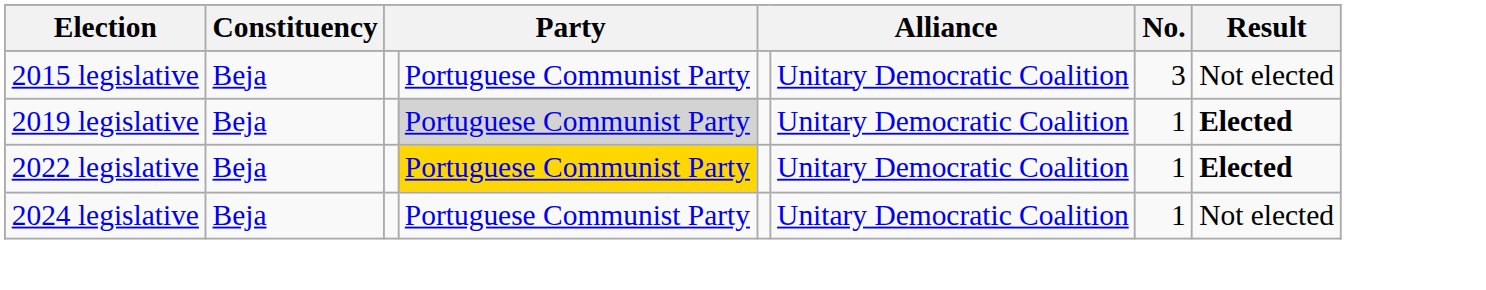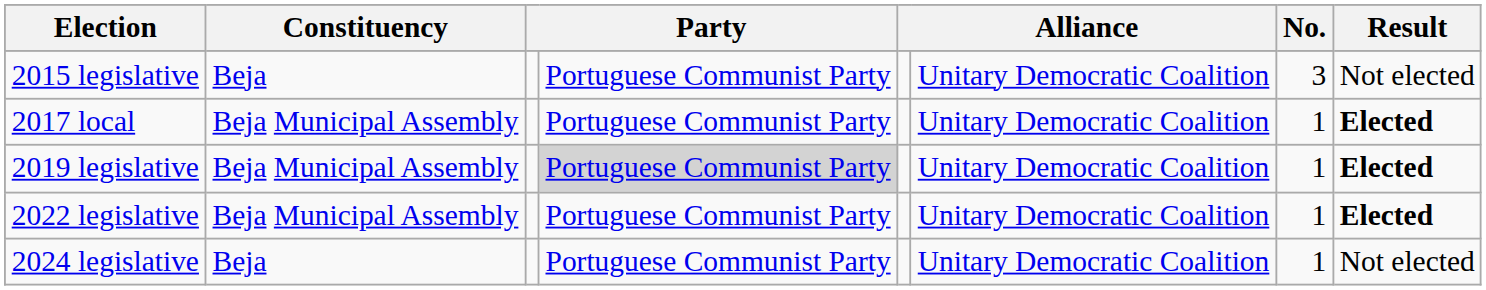 <table class="wikitable" style="text-align:left;">
 <tr>
 <th scope=col>Election</th>
 <th scope=col>Constituency</th>
 <th scope=col colspan="2">Party</th>
 <th scope=col colspan="2">Alliance</th>
 <th scope=col>No.</th>
 <th scope=col>Result</th>
 </tr>
 <tr>
 <td><a href='#'>2015 legislative</a></td>
 <td><a href='#'>Beja</a></td>
 <td></td>
 <td><a href='#'>Portuguese Communist Party</a></td>
 <td></td>
 <td><a href='#'>Unitary Democratic Coalition</a></td>
 <td align=right>3</td>
 <td>Not elected</td>
 </tr>
 <tr>
+<td><a href='#'>2017 local</a></td>
+<td><a href='#'>Beja</a> <a href='#'>Municipal Assembly</a></td>
+<td></td>
+<td><a href='#'>Portuguese Communist Party</a></td>
+<td></td>
+<td><a href='#'>Unitary Democratic Coalition</a></td>
+<td align=right>1</td>
+<td><strong>Elected</strong></td>
+</tr>
+<tr>
 <td><a href='#'>2019 legislative</a></td>
-<td><a href='#'>Beja</a></td>
+<td><a href='#'>Beja</a> <a href='#'>Municipal Assembly</a></td>
 <td></td>
 <td style="background: lightgrey;"><a href='#'>Portuguese Communist Party</a></td>
 <td></td>
 <td><a href='#'>Unitary Democratic Coalition</a></td>
 <td align=right>1</td>
 <td><strong>Elected</strong></td>
 </tr>
 <tr>
 <td><a href='#'>2022 legislative</a></td>
-<td><a href='#'>Beja</a></td>
+<td><a href='#'>Beja</a> <a href='#'>Municipal Assembly</a></td>
 <td></td>
-<td style="background: gold;"><a href='#'>Portuguese Communist Party</a></td>
+<td><a href='#'>Portuguese Communist Party</a></td>
 <td></td>
 <td><a href='#'>Unitary Democratic Coalition</a></td>
 <td align=right>1</td>
 <td><strong>Elected</strong></td>
 </tr>
 <tr>
 <td><a href='#'>2024 legislative</a></td>
 <td><a href='#'>Beja</a></td>
 <td></td>
 <td><a href='#'>Portuguese Communist Party</a></td>
 <td></td>
 <td><a href='#'>Unitary Democratic Coalition</a></td>
 <td align=right>1</td>
 <td>Not elected</td>
 </tr>
 </table>
